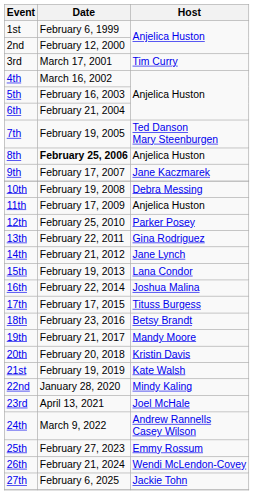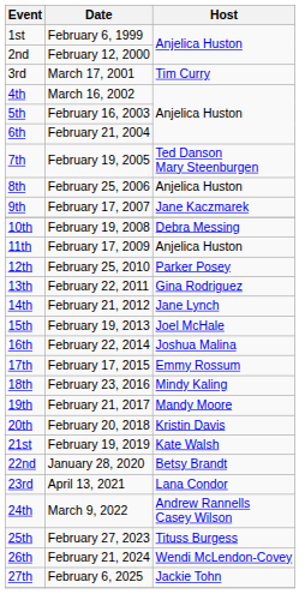 <table class="wikitable">
 <tr>
 <th>Event</th>
 <th>Date</th>
 <th>Host</th>
 </tr>
 <tr>
 <td>1st</td>
 <td>February 6, 1999</td>
 <td rowspan="2"><a href='#'>Anjelica Huston</a></td>
 </tr>
 <tr>
 <td>2nd</td>
 <td>February 12, 2000</td>
 </tr>
 <tr>
 <td>3rd</td>
 <td>March 17, 2001</td>
 <td><a href='#'>Tim Curry</a></td>
 </tr>
 <tr>
 <td><a href='#'>4th</a></td>
 <td>March 16, 2002</td>
 <td rowspan="3">Anjelica Huston</td>
 </tr>
 <tr>
 <td><a href='#'>5th</a></td>
 <td>February 16, 2003</td>
 </tr>
 <tr>
 <td><a href='#'>6th</a></td>
 <td>February 21, 2004</td>
 </tr>
 <tr>
 <td><a href='#'>7th</a></td>
 <td>February 19, 2005</td>
 <td><a href='#'>Ted Danson</a> <br> <a href='#'>Mary Steenburgen</a></td>
 </tr>
 <tr>
 <td><a href='#'>8th</a></td>
-<td><strong>February 25, 2006</strong></td>
+<td>February 25, 2006</td>
 <td>Anjelica Huston</td>
 </tr>
 <tr>
 <td><a href='#'>9th</a></td>
 <td>February 17, 2007</td>
 <td><a href='#'>Jane Kaczmarek</a></td>
 </tr>
 <tr>
 </tr>
 <tr>
 <td><a href='#'>10th</a></td>
 <td>February 19, 2008</td>
 <td><a href='#'>Debra Messing</a></td>
 </tr>
 <tr>
 <td><a href='#'>11th</a></td>
 <td>February 17, 2009</td>
 <td>Anjelica Huston</td>
 </tr>
 <tr>
 <td><a href='#'>12th</a></td>
 <td>February 25, 2010</td>
 <td><a href='#'>Parker Posey</a></td>
 </tr>
 <tr>
 <td><a href='#'>13th</a></td>
 <td>February 22, 2011</td>
 <td><a href='#'>Gina Rodriguez</a></td>
 </tr>
 <tr>
 <td><a href='#'>14th</a></td>
 <td>February 21, 2012</td>
 <td><a href='#'>Jane Lynch</a></td>
 </tr>
 <tr>
 <td><a href='#'>15th</a></td>
 <td>February 19, 2013</td>
-<td><a href='#'>Lana Condor</a></td>
+<td><a href='#'>Joel McHale</a></td>
 </tr>
 <tr>
 <td><a href='#'>16th</a></td>
 <td>February 22, 2014</td>
 <td><a href='#'>Joshua Malina</a></td>
 </tr>
 <tr>
 <td><a href='#'>17th</a></td>
 <td>February 17, 2015</td>
-<td><a href='#'>Tituss Burgess</a></td>
+<td><a href='#'>Emmy Rossum</a></td>
 </tr>
 <tr>
 <td><a href='#'>18th</a></td>
 <td>February 23, 2016</td>
-<td><a href='#'>Betsy Brandt</a></td>
+<td><a href='#'>Mindy Kaling</a></td>
 </tr>
 <tr>
 <td><a href='#'>19th</a></td>
 <td>February 21, 2017</td>
 <td><a href='#'>Mandy Moore</a></td>
 </tr>
 <tr>
 <td><a href='#'>20th</a></td>
 <td>February 20, 2018</td>
 <td><a href='#'>Kristin Davis</a></td>
 </tr>
 <tr>
 <td><a href='#'>21st</a></td>
 <td>February 19, 2019</td>
 <td><a href='#'>Kate Walsh</a></td>
 </tr>
 <tr>
 <td><a href='#'>22nd</a></td>
 <td>January 28, 2020</td>
-<td><a href='#'>Mindy Kaling</a></td>
+<td><a href='#'>Betsy Brandt</a></td>
 </tr>
 <tr>
 <td><a href='#'>23rd</a></td>
 <td>April 13, 2021</td>
-<td><a href='#'>Joel McHale</a></td>
+<td><a href='#'>Lana Condor</a></td>
 </tr>
 <tr>
 <td><a href='#'>24th</a></td>
 <td>March 9, 2022</td>
 <td><a href='#'>Andrew Rannells</a> <br> <a href='#'>Casey Wilson</a></td>
 </tr>
 <tr>
 <td><a href='#'>25th</a></td>
 <td>February 27, 2023</td>
-<td><a href='#'>Emmy Rossum</a></td>
+<td><a href='#'>Tituss Burgess</a></td>
 </tr>
 <tr>
 <td><a href='#'>26th</a></td>
 <td>February 21, 2024</td>
 <td><a href='#'>Wendi McLendon-Covey</a></td>
 </tr>
 <tr>
 <td><a href='#'>27th</a></td>
 <td>February 6, 2025</td>
 <td><a href='#'>Jackie Tohn</a></td>
 </tr>
 <tr>
 </tr>
 </table>
